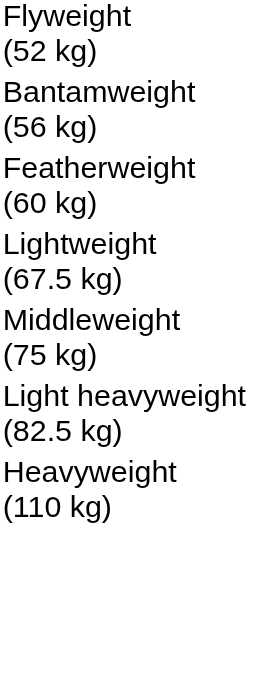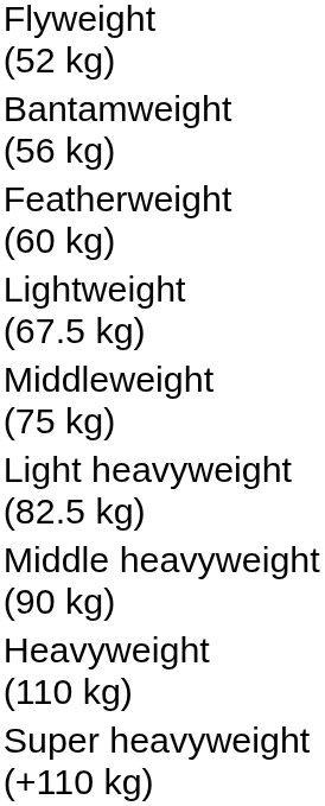 <table>
 <tr>
 <td>Flyweight<br>(52 kg)</td>
 <td></td>
 <td></td>
 <td></td>
 </tr>
 <tr>
 <td>Bantamweight<br>(56 kg)</td>
 <td></td>
 <td></td>
 <td></td>
 </tr>
 <tr>
 <td>Featherweight<br>(60 kg)</td>
 <td></td>
 <td></td>
 <td></td>
 </tr>
 <tr>
 <td>Lightweight<br>(67.5 kg)</td>
 <td></td>
 <td></td>
 <td></td>
 </tr>
 <tr>
 <td>Middleweight<br>(75 kg)</td>
 <td></td>
 <td></td>
 <td></td>
 </tr>
 <tr>
 <td>Light heavyweight<br>(82.5 kg)</td>
 <td></td>
 <td></td>
 <td></td>
 </tr>
 <tr>
+<td>Middle heavyweight<br>(90 kg)</td>
+<td></td>
+<td></td>
+<td></td>
+</tr>
+<tr>
 <td>Heavyweight<br>(110 kg)</td>
 <td></td>
 <td></td>
 <td></td>
 </tr>
+<tr>
+<td>Super heavyweight<br>(+110 kg)</td>
+<td></td>
+<td></td>
+<td></td>
+</tr>
 </table>
